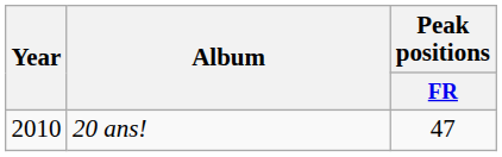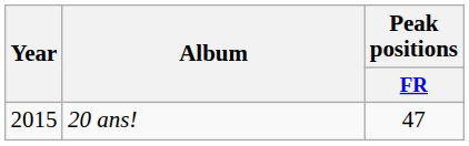 <table class="wikitable">
 <tr>
 <th align="center" rowspan="2" width="10">Year</th>
 <th align="center" rowspan="2" width="200">Album</th>
 <th align="center" colspan="1" width="30">Peak positions</th>
 </tr>
 <tr>
 <th scope="col" style="width:3em;font-size:90%;"><a href='#'>FR</a><br></th>
 </tr>
 <tr>
-<td align="center">2010</td>
+<td align="center">2015</td>
 <td><em>20 ans!</em></td>
 <td align="center">47</td>
 </tr>
 </table>
